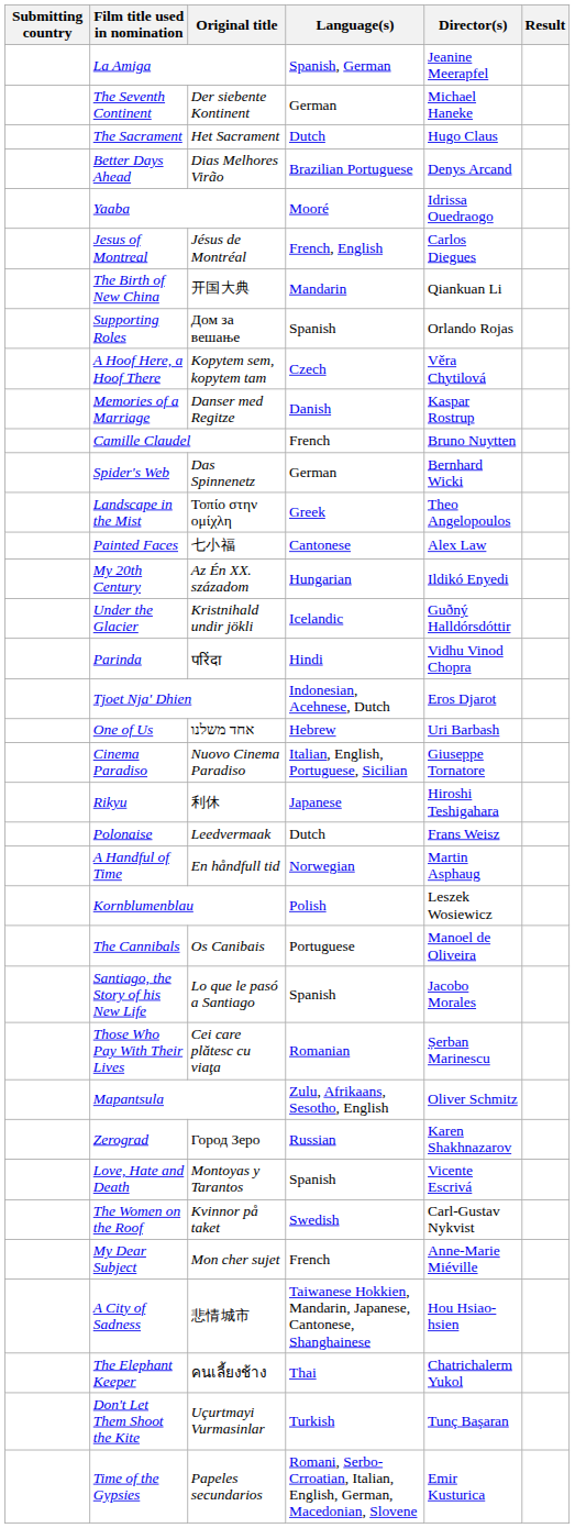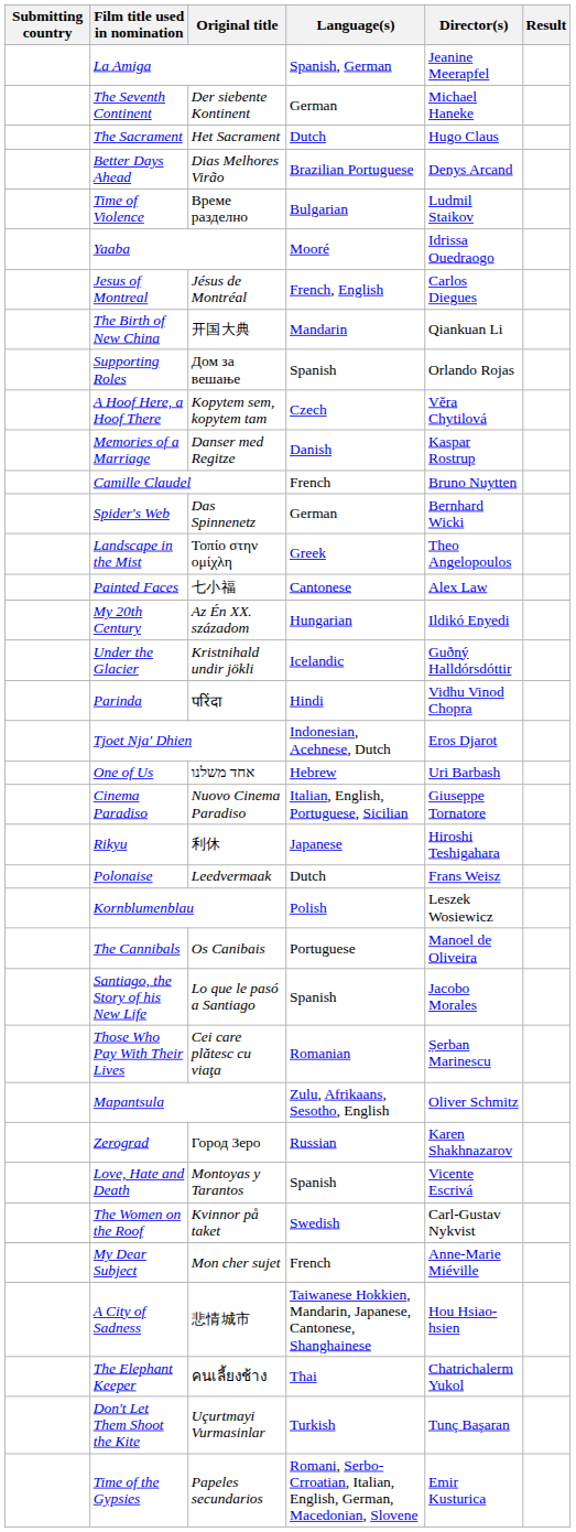 <table class="wikitable sortable" width="98%" style="background:#ffffff;">
 <tr>
 <th>Submitting country</th>
 <th>Film title used in nomination</th>
 <th>Original title</th>
 <th>Language(s)</th>
 <th>Director(s)</th>
 <th>Result</th>
 </tr>
 <tr>
 <td></td>
 <td colspan="2"><em><a href='#'>La Amiga</a></em></td>
 <td><a href='#'>Spanish</a>, <a href='#'>German</a></td>
 <td><a href='#'>Jeanine Meerapfel</a></td>
 <td></td>
 </tr>
 <tr>
 <td></td>
 <td><em><a href='#'>The Seventh Continent</a></em></td>
 <td><em>Der siebente Kontinent</em></td>
 <td>German</td>
 <td><a href='#'>Michael Haneke</a></td>
 <td></td>
 </tr>
 <tr>
 <td></td>
 <td><em><a href='#'>The Sacrament</a></em></td>
 <td><em>Het Sacrament</em></td>
 <td><a href='#'>Dutch</a></td>
 <td><a href='#'>Hugo Claus</a></td>
 <td></td>
 </tr>
 <tr>
 <td></td>
 <td><em><a href='#'>Better Days Ahead</a></em></td>
 <td><em>Dias Melhores Virão</em></td>
 <td><a href='#'>Brazilian Portuguese</a></td>
 <td><a href='#'>Denys Arcand</a></td>
+<td></td>
+</tr>
+<tr>
+<td></td>
+<td><em><a href='#'>Time of Violence</a></em></td>
+<td>Време разделно</td>
+<td><a href='#'>Bulgarian</a></td>
+<td><a href='#'>Ludmil Staikov</a></td>
 <td></td>
 </tr>
 <tr>
 <td></td>
 <td colspan="2"><em><a href='#'>Yaaba</a></em></td>
 <td><a href='#'>Mooré</a></td>
 <td><a href='#'>Idrissa Ouedraogo</a></td>
 <td></td>
 </tr>
 <tr>
 <td></td>
 <td><em><a href='#'>Jesus of Montreal</a></em></td>
 <td><em>Jésus de Montréal</em></td>
 <td><a href='#'>French</a>, <a href='#'>English</a></td>
 <td><a href='#'>Carlos Diegues</a></td>
 <td></td>
 </tr>
 <tr>
 <td></td>
 <td><em><a href='#'>The Birth of New China</a></em></td>
 <td>开国大典</td>
 <td><a href='#'>Mandarin</a></td>
 <td>Qiankuan Li</td>
 <td></td>
 </tr>
 <tr>
 <td></td>
 <td><em><a href='#'>Supporting Roles</a></em></td>
 <td>Дом за вешање</td>
 <td>Spanish</td>
 <td>Orlando Rojas</td>
 <td></td>
 </tr>
 <tr>
 <td></td>
 <td><em><a href='#'>A Hoof Here, a Hoof There</a></em></td>
 <td><em>Kopytem sem, kopytem tam</em></td>
 <td><a href='#'>Czech</a></td>
 <td><a href='#'>Věra Chytilová</a></td>
 <td></td>
 </tr>
 <tr>
 <td></td>
 <td><em><a href='#'>Memories of a Marriage</a></em></td>
 <td><em>Danser med Regitze</em></td>
 <td><a href='#'>Danish</a></td>
 <td><a href='#'>Kaspar Rostrup</a></td>
 <td></td>
 </tr>
 <tr>
 <td></td>
 <td colspan="2"><em><a href='#'>Camille Claudel</a></em></td>
 <td>French</td>
 <td><a href='#'>Bruno Nuytten</a></td>
 <td></td>
 </tr>
 <tr>
 <td></td>
 <td><em><a href='#'>Spider's Web</a></em></td>
 <td><em>Das Spinnenetz</em></td>
 <td>German</td>
 <td><a href='#'>Bernhard Wicki</a></td>
 <td></td>
 </tr>
 <tr>
 <td></td>
 <td><em><a href='#'>Landscape in the Mist</a></em></td>
 <td>Τοπίο στην ομίχλη</td>
 <td><a href='#'>Greek</a></td>
 <td><a href='#'>Theo Angelopoulos</a></td>
 <td></td>
 </tr>
 <tr>
 <td></td>
 <td><em><a href='#'>Painted Faces</a></em></td>
 <td>七小福</td>
 <td><a href='#'>Cantonese</a></td>
 <td><a href='#'>Alex Law</a></td>
 <td></td>
 </tr>
 <tr>
 <td></td>
 <td><em><a href='#'>My 20th Century</a></em></td>
 <td><em>Az Én XX. századom</em></td>
 <td><a href='#'>Hungarian</a></td>
 <td><a href='#'>Ildikó Enyedi</a></td>
 <td></td>
 </tr>
 <tr>
 <td></td>
 <td><em><a href='#'>Under the Glacier</a></em></td>
 <td><em>Kristnihald undir jökli</em></td>
 <td><a href='#'>Icelandic</a></td>
 <td><a href='#'>Guðný Halldórsdóttir</a></td>
 <td></td>
 </tr>
 <tr>
 <td></td>
 <td><em><a href='#'>Parinda</a></em></td>
 <td>परिंदा</td>
 <td><a href='#'>Hindi</a></td>
 <td><a href='#'>Vidhu Vinod Chopra</a></td>
 <td></td>
 </tr>
 <tr>
 <td></td>
 <td colspan="2"><em><a href='#'>Tjoet Nja' Dhien</a></em></td>
 <td><a href='#'>Indonesian</a>, <a href='#'>Acehnese</a>, Dutch</td>
 <td><a href='#'>Eros Djarot</a></td>
 <td></td>
 </tr>
 <tr>
 <td></td>
 <td><em><a href='#'>One of Us</a></em></td>
 <td>אחד משלנו</td>
 <td><a href='#'>Hebrew</a></td>
 <td><a href='#'>Uri Barbash</a></td>
 <td></td>
 </tr>
 <tr>
 <td></td>
 <td><em><a href='#'>Cinema Paradiso</a></em></td>
 <td><em>Nuovo Cinema Paradiso</em></td>
 <td><a href='#'>Italian</a>, English, <a href='#'>Portuguese</a>, <a href='#'>Sicilian</a></td>
 <td><a href='#'>Giuseppe Tornatore</a></td>
 <td></td>
 </tr>
 <tr>
 <td></td>
 <td><em><a href='#'>Rikyu</a></em></td>
 <td>利休</td>
 <td><a href='#'>Japanese</a></td>
 <td><a href='#'>Hiroshi Teshigahara</a></td>
 <td></td>
 </tr>
 <tr>
 <td></td>
 <td><em><a href='#'>Polonaise</a></em></td>
 <td><em>Leedvermaak</em></td>
 <td>Dutch</td>
 <td><a href='#'>Frans Weisz</a></td>
 <td></td>
 </tr>
 <tr>
 <td></td>
-<td><em><a href='#'>A Handful of Time</a></em></td>
-<td><em>En håndfull tid</em></td>
-<td><a href='#'>Norwegian</a></td>
-<td><a href='#'>Martin Asphaug</a></td>
-<td></td>
-</tr>
-<tr>
-<td></td>
 <td colspan="2"><em><a href='#'>Kornblumenblau</a></em></td>
 <td><a href='#'>Polish</a></td>
 <td>Leszek Wosiewicz</td>
 <td></td>
 </tr>
 <tr>
 <td></td>
 <td><em><a href='#'>The Cannibals</a></em></td>
 <td><em>Os Canibais</em></td>
 <td>Portuguese</td>
 <td><a href='#'>Manoel de Oliveira</a></td>
 <td></td>
 </tr>
 <tr>
 <td></td>
 <td><em><a href='#'>Santiago, the Story of his New Life</a></em></td>
 <td><em>Lo que le pasó a Santiago</em></td>
 <td>Spanish</td>
 <td><a href='#'>Jacobo Morales</a></td>
 <td></td>
 </tr>
 <tr>
 <td></td>
 <td><em><a href='#'>Those Who Pay With Their Lives</a></em></td>
 <td><em>Cei care plătesc cu viaţa</em></td>
 <td><a href='#'>Romanian</a></td>
 <td><a href='#'>Șerban Marinescu</a></td>
 <td></td>
 </tr>
 <tr>
 <td></td>
 <td colspan="2"><em><a href='#'>Mapantsula</a></em></td>
 <td><a href='#'>Zulu</a>, <a href='#'>Afrikaans</a>, <a href='#'>Sesotho</a>, English</td>
 <td><a href='#'>Oliver Schmitz</a></td>
 <td></td>
 </tr>
 <tr>
 <td></td>
 <td><em><a href='#'>Zerograd</a></em></td>
 <td>Город Зеро</td>
 <td><a href='#'>Russian</a></td>
 <td><a href='#'>Karen Shakhnazarov</a></td>
 <td></td>
 </tr>
 <tr>
 <td></td>
 <td><em><a href='#'>Love, Hate and Death</a></em></td>
 <td><em>Montoyas y Tarantos</em></td>
 <td>Spanish</td>
 <td><a href='#'>Vicente Escrivá</a></td>
 <td></td>
 </tr>
 <tr>
 <td></td>
 <td><em><a href='#'>The Women on the Roof</a></em></td>
 <td><em>Kvinnor på taket</em></td>
 <td><a href='#'>Swedish</a></td>
 <td>Carl-Gustav Nykvist</td>
 <td></td>
 </tr>
 <tr>
 <td></td>
 <td><em><a href='#'>My Dear Subject</a></em></td>
 <td><em>Mon cher sujet</em></td>
 <td>French</td>
 <td><a href='#'>Anne-Marie Miéville</a></td>
 <td></td>
 </tr>
 <tr>
 <td></td>
 <td><em><a href='#'>A City of Sadness</a></em></td>
 <td>悲情城市</td>
 <td><a href='#'>Taiwanese Hokkien</a>, Mandarin, Japanese, Cantonese, <a href='#'>Shanghainese</a></td>
 <td><a href='#'>Hou Hsiao-hsien</a></td>
 <td></td>
 </tr>
 <tr>
 <td></td>
 <td><em><a href='#'>The Elephant Keeper</a></em></td>
 <td>คนเลี้ยงช้าง</td>
 <td><a href='#'>Thai</a></td>
 <td><a href='#'>Chatrichalerm Yukol</a></td>
 <td></td>
 </tr>
 <tr>
 <td></td>
 <td><em><a href='#'>Don't Let Them Shoot the Kite</a></em></td>
 <td><em>Uçurtmayi Vurmasinlar</em></td>
 <td><a href='#'>Turkish</a></td>
 <td><a href='#'>Tunç Başaran</a></td>
 <td></td>
 </tr>
 <tr>
 <td></td>
 <td><em><a href='#'>Time of the Gypsies</a></em></td>
 <td><em>Papeles secundarios</em></td>
 <td><a href='#'>Romani</a>, <a href='#'>Serbo-Crroatian</a>, Italian, English, German, <a href='#'>Macedonian</a>, <a href='#'>Slovene</a></td>
 <td><a href='#'>Emir Kusturica</a></td>
 <td></td>
 </tr>
 </table>
